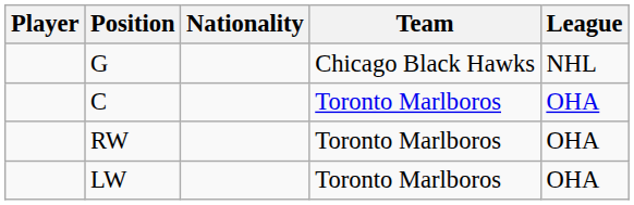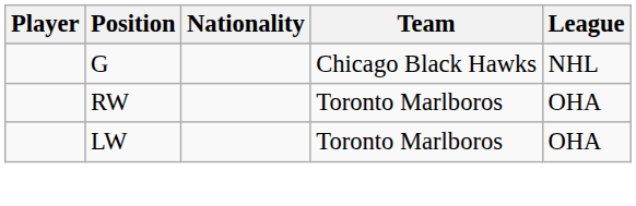 <table class="wikitable sortable">
 <tr>
 <th colspan=1>Player</th>
 <th colspan=1>Position</th>
 <th colspan=1>Nationality</th>
 <th colspan=1>Team</th>
 <th colspan=1>League</th>
 </tr>
 <tr>
 <td></td>
 <td>G</td>
 <td></td>
 <td>Chicago Black Hawks</td>
 <td>NHL</td>
 </tr>
 <tr>
 <td></td>
-<td>C</td>
-<td></td>
-<td><a href='#'>Toronto Marlboros</a></td>
-<td><a href='#'>OHA</a></td>
-</tr>
-<tr>
-<td></td>
 <td>RW</td>
 <td></td>
 <td>Toronto Marlboros</td>
 <td>OHA</td>
 </tr>
 <tr>
 <td></td>
 <td>LW</td>
 <td></td>
 <td>Toronto Marlboros</td>
 <td>OHA</td>
 </tr>
 </table>
